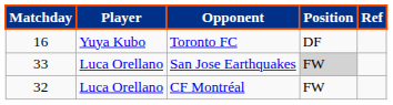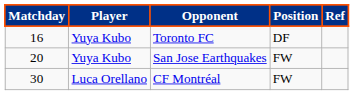 <table class="wikitable">
 <tr>
 <th style="background:#003087; color:#FFFFFF; border:2px solid #FE5000;" scope="col">Matchday</th>
 <th style="background:#003087; color:#FFFFFF; border:2px solid #FE5000;" scope="col">Player</th>
 <th style="background:#003087; color:#FFFFFF; border:2px solid #FE5000;" scope="col">Opponent</th>
 <th style="background:#003087; color:#FFFFFF; border:2px solid #FE5000;" scope="col">Position</th>
 <th style="background:#003087; color:#FFFFFF; border:2px solid #FE5000;" scope="col">Ref</th>
 </tr>
 <tr>
 <td align=center rowspan="1">16</td>
 <td> <a href='#'>Yuya Kubo</a></td>
 <td><a href='#'>Toronto FC</a></td>
 <td>DF</td>
 <td></td>
 </tr>
 <tr>
-<td align=center rowspan="1">33</td>
-<td> <a href='#'>Luca Orellano</a></td>
+<td align=center rowspan="1">20</td>
+<td> <a href='#'>Yuya Kubo</a></td>
 <td><a href='#'>San Jose Earthquakes</a></td>
-<td style="background: lightgrey;">FW</td>
+<td>FW</td>
 <td></td>
 </tr>
 <tr>
-<td align=center rowspan="1">32</td>
+<td align=center rowspan="1">30</td>
 <td> <a href='#'>Luca Orellano</a></td>
 <td><a href='#'>CF Montréal</a></td>
 <td>FW</td>
 <td></td>
 </tr>
 </table>
